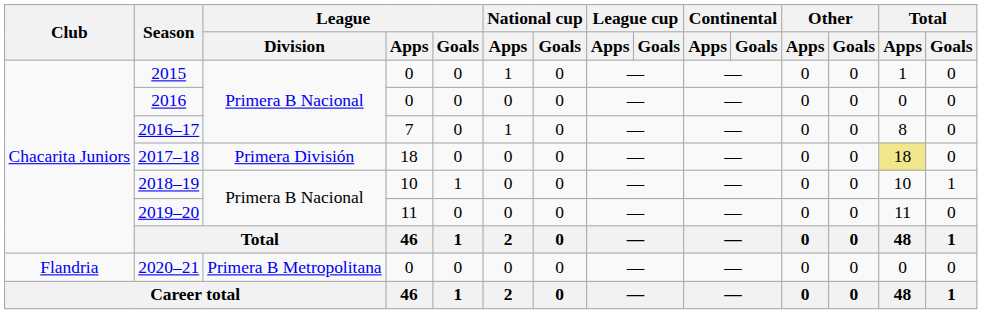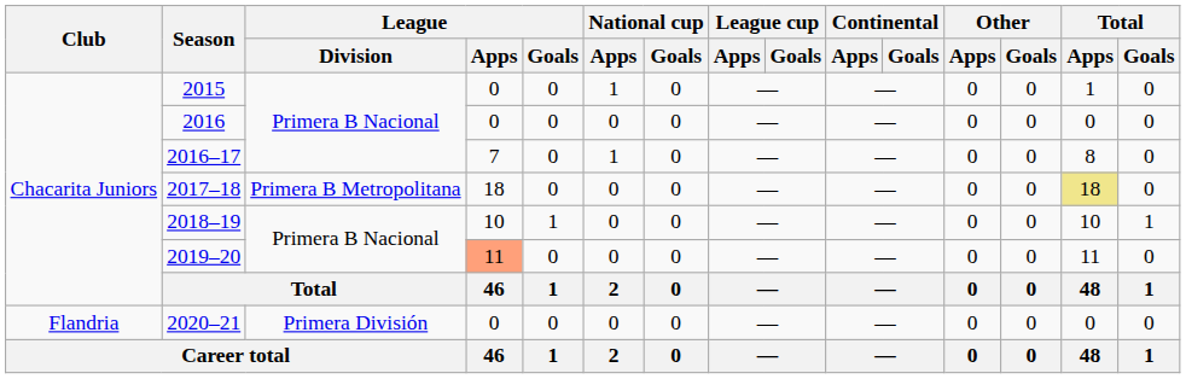 <table class="wikitable" style="text-align:center">
 <tr>
 <th rowspan="2">Club</th>
 <th rowspan="2">Season</th>
 <th colspan="3">League</th>
 <th colspan="2">National cup</th>
 <th colspan="2">League cup</th>
 <th colspan="2">Continental</th>
 <th colspan="2">Other</th>
 <th colspan="2">Total</th>
 </tr>
 <tr>
 <th>Division</th>
 <th>Apps</th>
 <th>Goals</th>
 <th>Apps</th>
 <th>Goals</th>
 <th>Apps</th>
 <th>Goals</th>
 <th>Apps</th>
 <th>Goals</th>
 <th>Apps</th>
 <th>Goals</th>
 <th>Apps</th>
 <th>Goals</th>
 </tr>
 <tr>
 <td rowspan="7"><a href='#'>Chacarita Juniors</a></td>
 <td><a href='#'>2015</a></td>
 <td rowspan="3"><a href='#'>Primera B Nacional</a></td>
 <td>0</td>
 <td>0</td>
 <td>1</td>
 <td>0</td>
 <td colspan="2">—</td>
 <td colspan="2">—</td>
 <td>0</td>
 <td>0</td>
 <td>1</td>
 <td>0</td>
 </tr>
 <tr>
 <td><a href='#'>2016</a></td>
 <td>0</td>
 <td>0</td>
 <td>0</td>
 <td>0</td>
 <td colspan="2">—</td>
 <td colspan="2">—</td>
 <td>0</td>
 <td>0</td>
 <td>0</td>
 <td>0</td>
 </tr>
 <tr>
 <td><a href='#'>2016–17</a></td>
 <td>7</td>
 <td>0</td>
 <td>1</td>
 <td>0</td>
 <td colspan="2">—</td>
 <td colspan="2">—</td>
 <td>0</td>
 <td>0</td>
 <td>8</td>
 <td>0</td>
 </tr>
 <tr>
 <td><a href='#'>2017–18</a></td>
-<td><a href='#'>Primera División</a></td>
+<td><a href='#'>Primera B Metropolitana</a></td>
 <td>18</td>
 <td>0</td>
 <td>0</td>
 <td>0</td>
 <td colspan="2">—</td>
 <td colspan="2">—</td>
 <td>0</td>
 <td>0</td>
 <td style="background: khaki;">18</td>
 <td>0</td>
 </tr>
 <tr>
 <td><a href='#'>2018–19</a></td>
 <td rowspan="2">Primera B Nacional</td>
 <td>10</td>
 <td>1</td>
 <td>0</td>
 <td>0</td>
 <td colspan="2">—</td>
 <td colspan="2">—</td>
 <td>0</td>
 <td>0</td>
 <td>10</td>
 <td>1</td>
 </tr>
 <tr>
 <td><a href='#'>2019–20</a></td>
-<td>11</td>
+<td style="background: lightsalmon;">11</td>
 <td>0</td>
 <td>0</td>
 <td>0</td>
 <td colspan="2">—</td>
 <td colspan="2">—</td>
 <td>0</td>
 <td>0</td>
 <td>11</td>
 <td>0</td>
 </tr>
 <tr>
 <th colspan="2">Total</th>
 <th>46</th>
 <th>1</th>
 <th>2</th>
 <th>0</th>
 <th colspan="2">—</th>
 <th colspan="2">—</th>
 <th>0</th>
 <th>0</th>
 <th>48</th>
 <th>1</th>
 </tr>
 <tr>
 <td><a href='#'>Flandria</a></td>
 <td><a href='#'>2020–21</a></td>
-<td><a href='#'>Primera B Metropolitana</a></td>
+<td><a href='#'>Primera División</a></td>
 <td>0</td>
 <td>0</td>
 <td>0</td>
 <td>0</td>
 <td colspan="2">—</td>
 <td colspan="2">—</td>
 <td>0</td>
 <td>0</td>
 <td>0</td>
 <td>0</td>
 </tr>
 <tr>
 <th colspan="3">Career total</th>
 <th>46</th>
 <th>1</th>
 <th>2</th>
 <th>0</th>
 <th colspan="2">—</th>
 <th colspan="2">—</th>
 <th>0</th>
 <th>0</th>
 <th>48</th>
 <th>1</th>
 </tr>
 </table>
